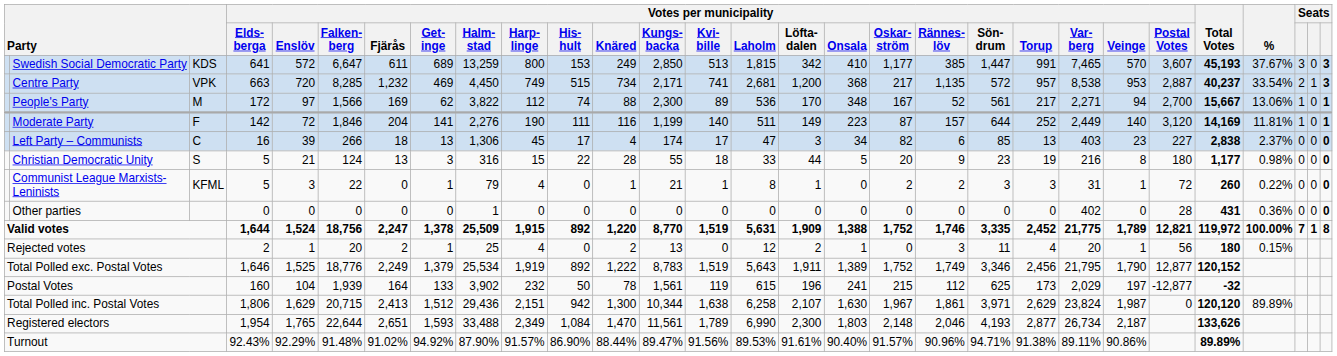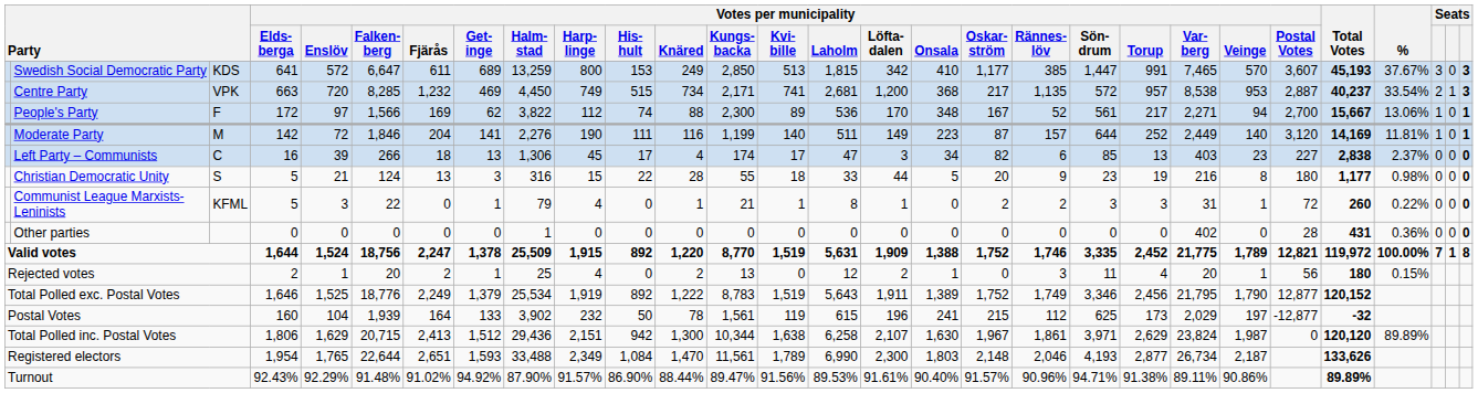 <table class="wikitable" border="1" style="text-align:right;">
 <tr>
 <th style="text-align:left;" valign=bottom rowspan=2 colspan=3>Party</th>
 <th colspan=21>Votes per municipality</th>
 <th align=center valign=bottom rowspan=2 width="50">Total Votes</th>
 <th align=center valign=bottom rowspan=2 width="50">%</th>
 <th colspan=3>Seats</th>
 </tr>
 <tr>
 <th align=center valign=bottom width="50"><a href='#'>Elds- berga</a></th>
 <th align=center valign=bottom width="50"><a href='#'>Enslöv</a></th>
 <th align=center valign=bottom width="50"><a href='#'>Falken- berg</a></th>
 <th align=center valign=bottom width="50">Fjärås</th>
 <th align=center valign=bottom width="50"><a href='#'>Get- inge</a></th>
 <th align=center valign=bottom width="50"><a href='#'>Halm- stad</a></th>
 <th align=center valign=bottom width="50"><a href='#'>Harp- linge</a></th>
 <th align=center valign=bottom width="50"><a href='#'>His- hult</a></th>
 <th align=center valign=bottom width="50"><a href='#'>Knäred</a></th>
 <th align=center valign=bottom width="50"><a href='#'>Kungs- backa</a></th>
 <th align=center valign=bottom width="50"><a href='#'>Kvi- bille</a></th>
 <th align=center valign=bottom width="50"><a href='#'>Laholm</a></th>
 <th align=center valign=bottom width="50">Löfta- dalen</th>
 <th align=center valign=bottom width="50"><a href='#'>Onsala</a></th>
 <th align=center valign=bottom width="50"><a href='#'>Oskar- ström</a></th>
 <th align=center valign=bottom width="50"><a href='#'>Rännes- löv</a></th>
 <th align=center valign=bottom width="50">Sön- drum</th>
 <th align=center valign=bottom width="50"><a href='#'>Torup</a></th>
 <th align=center valign=bottom width="50"><a href='#'>Var- berg</a></th>
 <th align=center valign=bottom width="50"><a href='#'>Veinge</a></th>
 <th align=center valign=bottom width="50"><a href='#'>Postal Votes</a></th>
 <th align=center valign=bottom width="20"><small></small></th>
 <th align=center valign=bottom width="20"><small><a href='#'></a></small></th>
 <th align=center valign=bottom width="20"><small></small></th>
 </tr>
 <tr style="background:#CEE0F2;">
 <td></td>
 <td align=left style="white-space: nowrap;"><a href='#'>Swedish Social Democratic Party</a></td>
 <td align=left>KDS</td>
 <td>641</td>
 <td>572</td>
 <td>6,647</td>
 <td>611</td>
 <td>689</td>
 <td>13,259</td>
 <td>800</td>
 <td>153</td>
 <td>249</td>
 <td>2,850</td>
 <td>513</td>
 <td>1,815</td>
 <td>342</td>
 <td>410</td>
 <td>1,177</td>
 <td>385</td>
 <td>1,447</td>
 <td>991</td>
 <td>7,465</td>
 <td>570</td>
 <td>3,607</td>
 <td><strong>45,193</strong></td>
 <td>37.67%</td>
 <td>3</td>
 <td>0</td>
 <td><strong>3</strong></td>
 </tr>
 <tr style="background:#CEE0F2;">
 <td></td>
 <td align=left><a href='#'>Centre Party</a></td>
 <td align=left>VPK</td>
 <td>663</td>
 <td>720</td>
 <td>8,285</td>
 <td>1,232</td>
 <td>469</td>
 <td>4,450</td>
 <td>749</td>
 <td>515</td>
 <td>734</td>
 <td>2,171</td>
 <td>741</td>
 <td>2,681</td>
 <td>1,200</td>
 <td>368</td>
 <td>217</td>
 <td>1,135</td>
 <td>572</td>
 <td>957</td>
 <td>8,538</td>
 <td>953</td>
 <td>2,887</td>
 <td><strong>40,237</strong></td>
 <td>33.54%</td>
 <td>2</td>
 <td>1</td>
 <td><strong>3</strong></td>
 </tr>
 <tr style="background:#CEE0F2;">
 <td></td>
 <td align=left><a href='#'>People's Party</a></td>
-<td align=left>M</td>
+<td align=left>F</td>
 <td>172</td>
 <td>97</td>
 <td>1,566</td>
 <td>169</td>
 <td>62</td>
 <td>3,822</td>
 <td>112</td>
 <td>74</td>
 <td>88</td>
 <td>2,300</td>
 <td>89</td>
 <td>536</td>
 <td>170</td>
 <td>348</td>
 <td>167</td>
 <td>52</td>
 <td>561</td>
 <td>217</td>
 <td>2,271</td>
 <td>94</td>
 <td>2,700</td>
 <td><strong>15,667</strong></td>
 <td>13.06%</td>
 <td>1</td>
 <td>0</td>
 <td><strong>1</strong></td>
 </tr>
 <tr style="background:#CEE0F2; border-top:3px solid darkgray;">
 <td></td>
 <td align=left><a href='#'>Moderate Party</a></td>
-<td align=left>F</td>
+<td align=left>M</td>
 <td>142</td>
 <td>72</td>
 <td>1,846</td>
 <td>204</td>
 <td>141</td>
 <td>2,276</td>
 <td>190</td>
 <td>111</td>
 <td>116</td>
 <td>1,199</td>
 <td>140</td>
 <td>511</td>
 <td>149</td>
 <td>223</td>
 <td>87</td>
 <td>157</td>
 <td>644</td>
 <td>252</td>
 <td>2,449</td>
 <td>140</td>
 <td>3,120</td>
 <td><strong>14,169</strong></td>
 <td>11.81%</td>
 <td>1</td>
 <td>0</td>
 <td><strong>1</strong></td>
 </tr>
 <tr style="background:#CEE0F2;">
 <td></td>
 <td align=left><a href='#'>Left Party – Communists</a></td>
 <td align=left>C</td>
 <td>16</td>
 <td>39</td>
 <td>266</td>
 <td>18</td>
 <td>13</td>
 <td>1,306</td>
 <td>45</td>
 <td>17</td>
 <td>4</td>
 <td>174</td>
 <td>17</td>
 <td>47</td>
 <td>3</td>
 <td>34</td>
 <td>82</td>
 <td>6</td>
 <td>85</td>
 <td>13</td>
 <td>403</td>
 <td>23</td>
 <td>227</td>
 <td><strong>2,838</strong></td>
 <td>2.37%</td>
 <td>0</td>
 <td>0</td>
 <td><strong>0</strong></td>
 </tr>
 <tr>
 <td></td>
 <td align=left><a href='#'>Christian Democratic Unity</a></td>
 <td align=left>S</td>
 <td>5</td>
 <td>21</td>
 <td>124</td>
 <td>13</td>
 <td>3</td>
 <td>316</td>
 <td>15</td>
 <td>22</td>
 <td>28</td>
 <td>55</td>
 <td>18</td>
 <td>33</td>
 <td>44</td>
 <td>5</td>
 <td>20</td>
 <td>9</td>
 <td>23</td>
 <td>19</td>
 <td>216</td>
 <td>8</td>
 <td>180</td>
 <td><strong>1,177</strong></td>
 <td>0.98%</td>
 <td>0</td>
 <td>0</td>
 <td><strong>0</strong></td>
 </tr>
 <tr>
 <td></td>
 <td align=left><a href='#'>Communist League Marxists-Leninists</a></td>
 <td align=left>KFML</td>
 <td>5</td>
 <td>3</td>
 <td>22</td>
 <td>0</td>
 <td>1</td>
 <td>79</td>
 <td>4</td>
 <td>0</td>
 <td>1</td>
 <td>21</td>
 <td>1</td>
 <td>8</td>
 <td>1</td>
 <td>0</td>
 <td>2</td>
 <td>2</td>
 <td>3</td>
 <td>3</td>
 <td>31</td>
 <td>1</td>
 <td>72</td>
 <td><strong>260</strong></td>
 <td>0.22%</td>
 <td>0</td>
 <td>0</td>
 <td><strong>0</strong></td>
 </tr>
 <tr>
 <td></td>
 <td align=left>Other parties</td>
 <td></td>
 <td>0</td>
 <td>0</td>
 <td>0</td>
 <td>0</td>
 <td>0</td>
 <td>1</td>
 <td>0</td>
 <td>0</td>
 <td>0</td>
 <td>0</td>
 <td>0</td>
 <td>0</td>
 <td>0</td>
 <td>0</td>
 <td>0</td>
 <td>0</td>
 <td>0</td>
 <td>0</td>
 <td>402</td>
 <td>0</td>
 <td>28</td>
 <td><strong>431</strong></td>
 <td>0.36%</td>
 <td>0</td>
 <td>0</td>
 <td><strong>0</strong></td>
 </tr>
 <tr style="font-weight:bold">
 <td align=left colspan=3>Valid votes</td>
 <td>1,644</td>
 <td>1,524</td>
 <td>18,756</td>
 <td>2,247</td>
 <td>1,378</td>
 <td>25,509</td>
 <td>1,915</td>
 <td>892</td>
 <td>1,220</td>
 <td>8,770</td>
 <td>1,519</td>
 <td>5,631</td>
 <td>1,909</td>
 <td>1,388</td>
 <td>1,752</td>
 <td>1,746</td>
 <td>3,335</td>
 <td>2,452</td>
 <td>21,775</td>
 <td>1,789</td>
 <td>12,821</td>
 <td>119,972</td>
 <td>100.00%</td>
 <td>7</td>
 <td>1</td>
 <td>8</td>
 </tr>
 <tr>
 <td align=left colspan=3>Rejected votes</td>
 <td>2</td>
 <td>1</td>
 <td>20</td>
 <td>2</td>
 <td>1</td>
 <td>25</td>
 <td>4</td>
 <td>0</td>
 <td>2</td>
 <td>13</td>
 <td>0</td>
 <td>12</td>
 <td>2</td>
 <td>1</td>
 <td>0</td>
 <td>3</td>
 <td>11</td>
 <td>4</td>
 <td>20</td>
 <td>1</td>
 <td>56</td>
 <td><strong>180</strong></td>
 <td>0.15%</td>
 <td></td>
 <td></td>
 <td></td>
 </tr>
 <tr>
 <td align=left colspan=3>Total Polled exc. Postal Votes</td>
 <td>1,646</td>
 <td>1,525</td>
 <td>18,776</td>
 <td>2,249</td>
 <td>1,379</td>
 <td>25,534</td>
 <td>1,919</td>
 <td>892</td>
 <td>1,222</td>
 <td>8,783</td>
 <td>1,519</td>
 <td>5,643</td>
 <td>1,911</td>
 <td>1,389</td>
 <td>1,752</td>
 <td>1,749</td>
 <td>3,346</td>
 <td>2,456</td>
 <td>21,795</td>
 <td>1,790</td>
 <td>12,877</td>
 <td><strong>120,152</strong></td>
 <td></td>
 <td></td>
 <td></td>
 <td></td>
 </tr>
 <tr>
 <td align=left colspan=3>Postal Votes</td>
 <td>160</td>
 <td>104</td>
 <td>1,939</td>
 <td>164</td>
 <td>133</td>
 <td>3,902</td>
 <td>232</td>
 <td>50</td>
 <td>78</td>
 <td>1,561</td>
 <td>119</td>
 <td>615</td>
 <td>196</td>
 <td>241</td>
 <td>215</td>
 <td>112</td>
 <td>625</td>
 <td>173</td>
 <td>2,029</td>
 <td>197</td>
 <td>-12,877</td>
 <td><strong>-32</strong></td>
 <td></td>
 <td></td>
 <td></td>
 <td></td>
 </tr>
 <tr>
 <td align=left colspan=3>Total Polled inc. Postal Votes</td>
 <td>1,806</td>
 <td>1,629</td>
 <td>20,715</td>
 <td>2,413</td>
 <td>1,512</td>
 <td>29,436</td>
 <td>2,151</td>
 <td>942</td>
 <td>1,300</td>
 <td>10,344</td>
 <td>1,638</td>
 <td>6,258</td>
 <td>2,107</td>
 <td>1,630</td>
 <td>1,967</td>
 <td>1,861</td>
 <td>3,971</td>
 <td>2,629</td>
 <td>23,824</td>
 <td>1,987</td>
 <td>0</td>
 <td><strong>120,120</strong></td>
 <td>89.89%</td>
 <td></td>
 <td></td>
 <td></td>
 </tr>
 <tr>
 <td align=left colspan=3>Registered electors</td>
 <td>1,954</td>
 <td>1,765</td>
 <td>22,644</td>
 <td>2,651</td>
 <td>1,593</td>
 <td>33,488</td>
 <td>2,349</td>
 <td>1,084</td>
 <td>1,470</td>
 <td>11,561</td>
 <td>1,789</td>
 <td>6,990</td>
 <td>2,300</td>
 <td>1,803</td>
 <td>2,148</td>
 <td>2,046</td>
 <td>4,193</td>
 <td>2,877</td>
 <td>26,734</td>
 <td>2,187</td>
 <td></td>
 <td><strong>133,626</strong></td>
 <td></td>
 <td></td>
 <td></td>
 <td></td>
 </tr>
 <tr>
 <td align=left colspan=3>Turnout</td>
 <td>92.43%</td>
 <td>92.29%</td>
 <td>91.48%</td>
 <td>91.02%</td>
 <td>94.92%</td>
 <td>87.90%</td>
 <td>91.57%</td>
 <td>86.90%</td>
 <td>88.44%</td>
 <td>89.47%</td>
 <td>91.56%</td>
 <td>89.53%</td>
 <td>91.61%</td>
 <td>90.40%</td>
 <td>91.57%</td>
 <td>90.96%</td>
 <td>94.71%</td>
 <td>91.38%</td>
 <td>89.11%</td>
 <td>90.86%</td>
 <td></td>
 <td><strong>89.89%</strong></td>
 <td></td>
 <td></td>
 <td></td>
 <td></td>
 </tr>
 </table>
